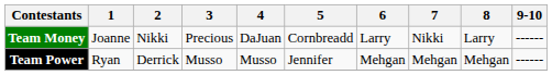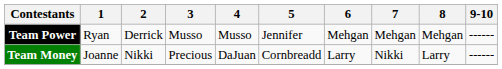 <table class="wikitable">
 <tr>
 <th>Contestants</th>
 <th>1</th>
 <th>2</th>
 <th>3</th>
 <th>4</th>
 <th>5</th>
 <th>6</th>
 <th>7</th>
 <th>8</th>
 <th>9-10</th>
 </tr>
 <tr>
+<th style="background:black;color:white;">Team Power</th>
+<td>Ryan</td>
+<td>Derrick</td>
+<td>Musso</td>
+<td>Musso</td>
+<td>Jennifer</td>
+<td>Mehgan</td>
+<td>Mehgan</td>
+<td>Mehgan</td>
+<td>------</td>
+</tr>
+<tr>
 <th style="background:green;color:white;">Team Money</th>
 <td>Joanne</td>
 <td>Nikki</td>
 <td>Precious</td>
 <td>DaJuan</td>
 <td>Cornbreadd</td>
 <td>Larry</td>
 <td>Nikki</td>
 <td>Larry</td>
 <td>------</td>
 </tr>
 <tr>
-<th style="background:black;color:white;">Team Power</th>
-<td>Ryan</td>
-<td>Derrick</td>
-<td>Musso</td>
-<td>Musso</td>
-<td>Jennifer</td>
-<td>Mehgan</td>
-<td>Mehgan</td>
-<td>Mehgan</td>
-<td>------</td>
-</tr>
-<tr>
 </tr>
 </table>
